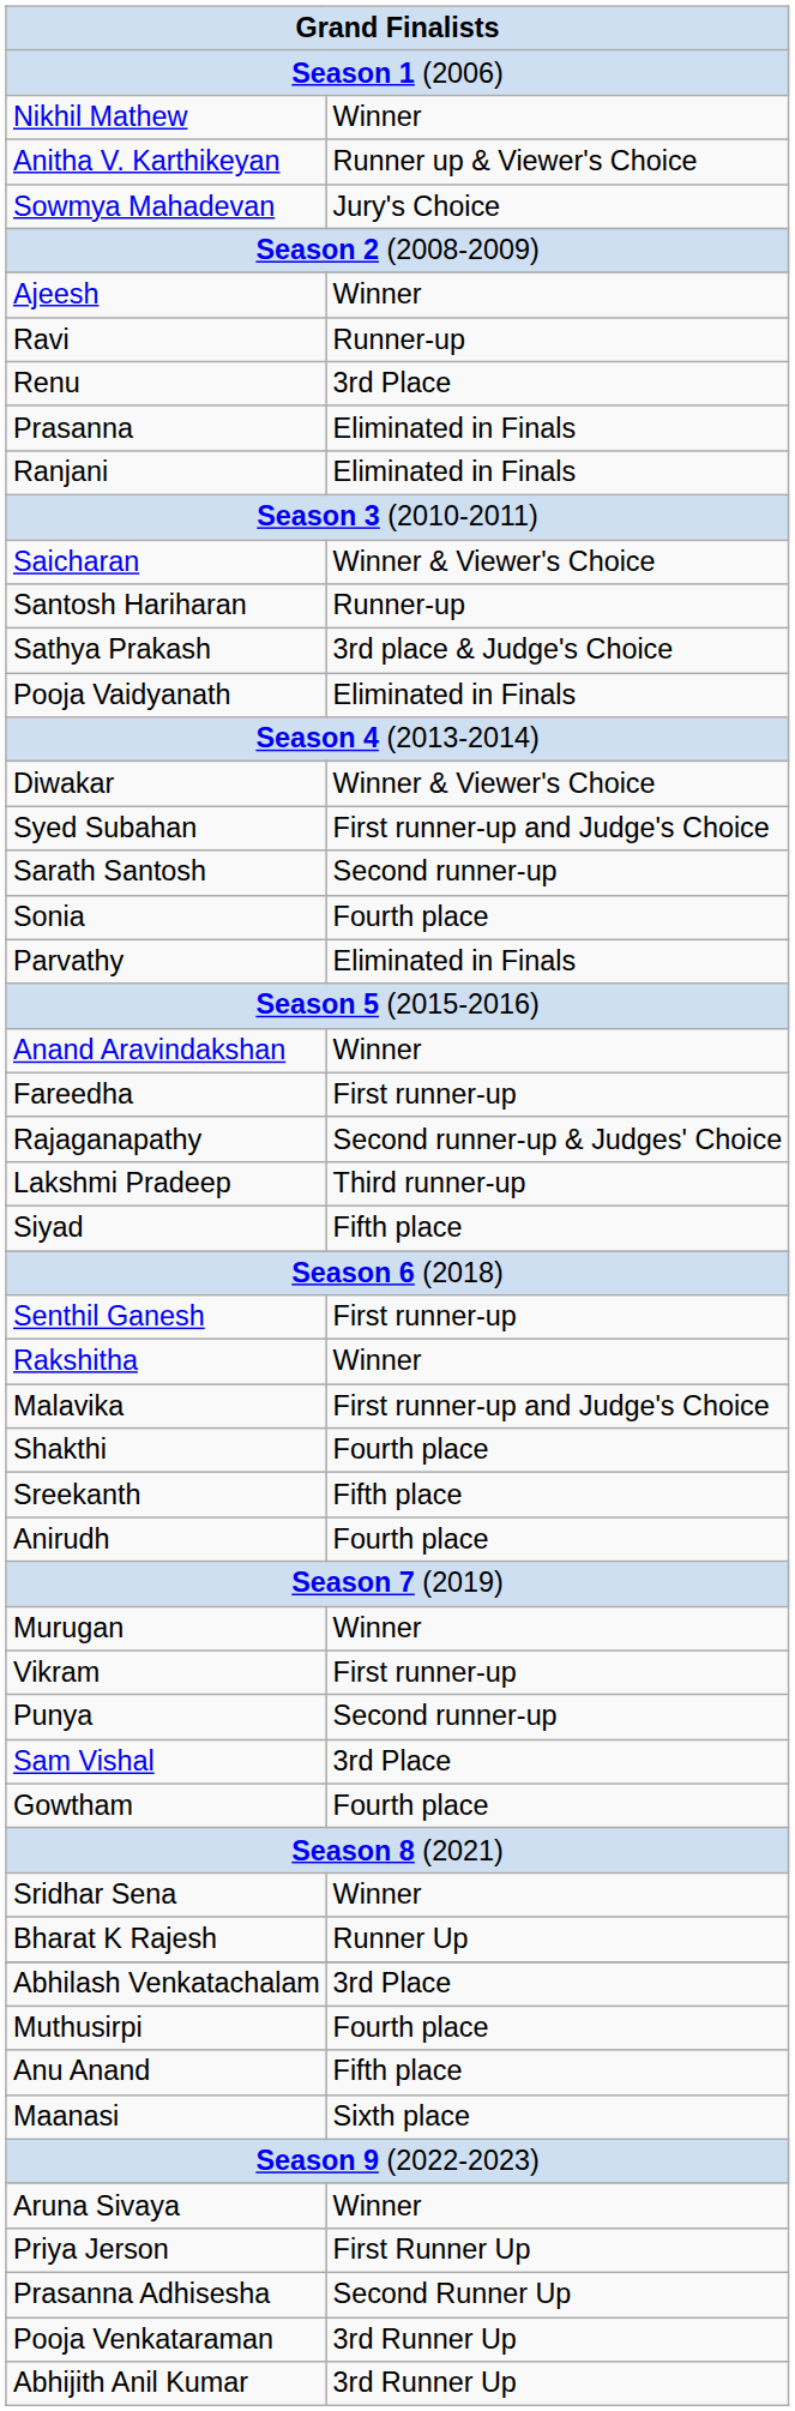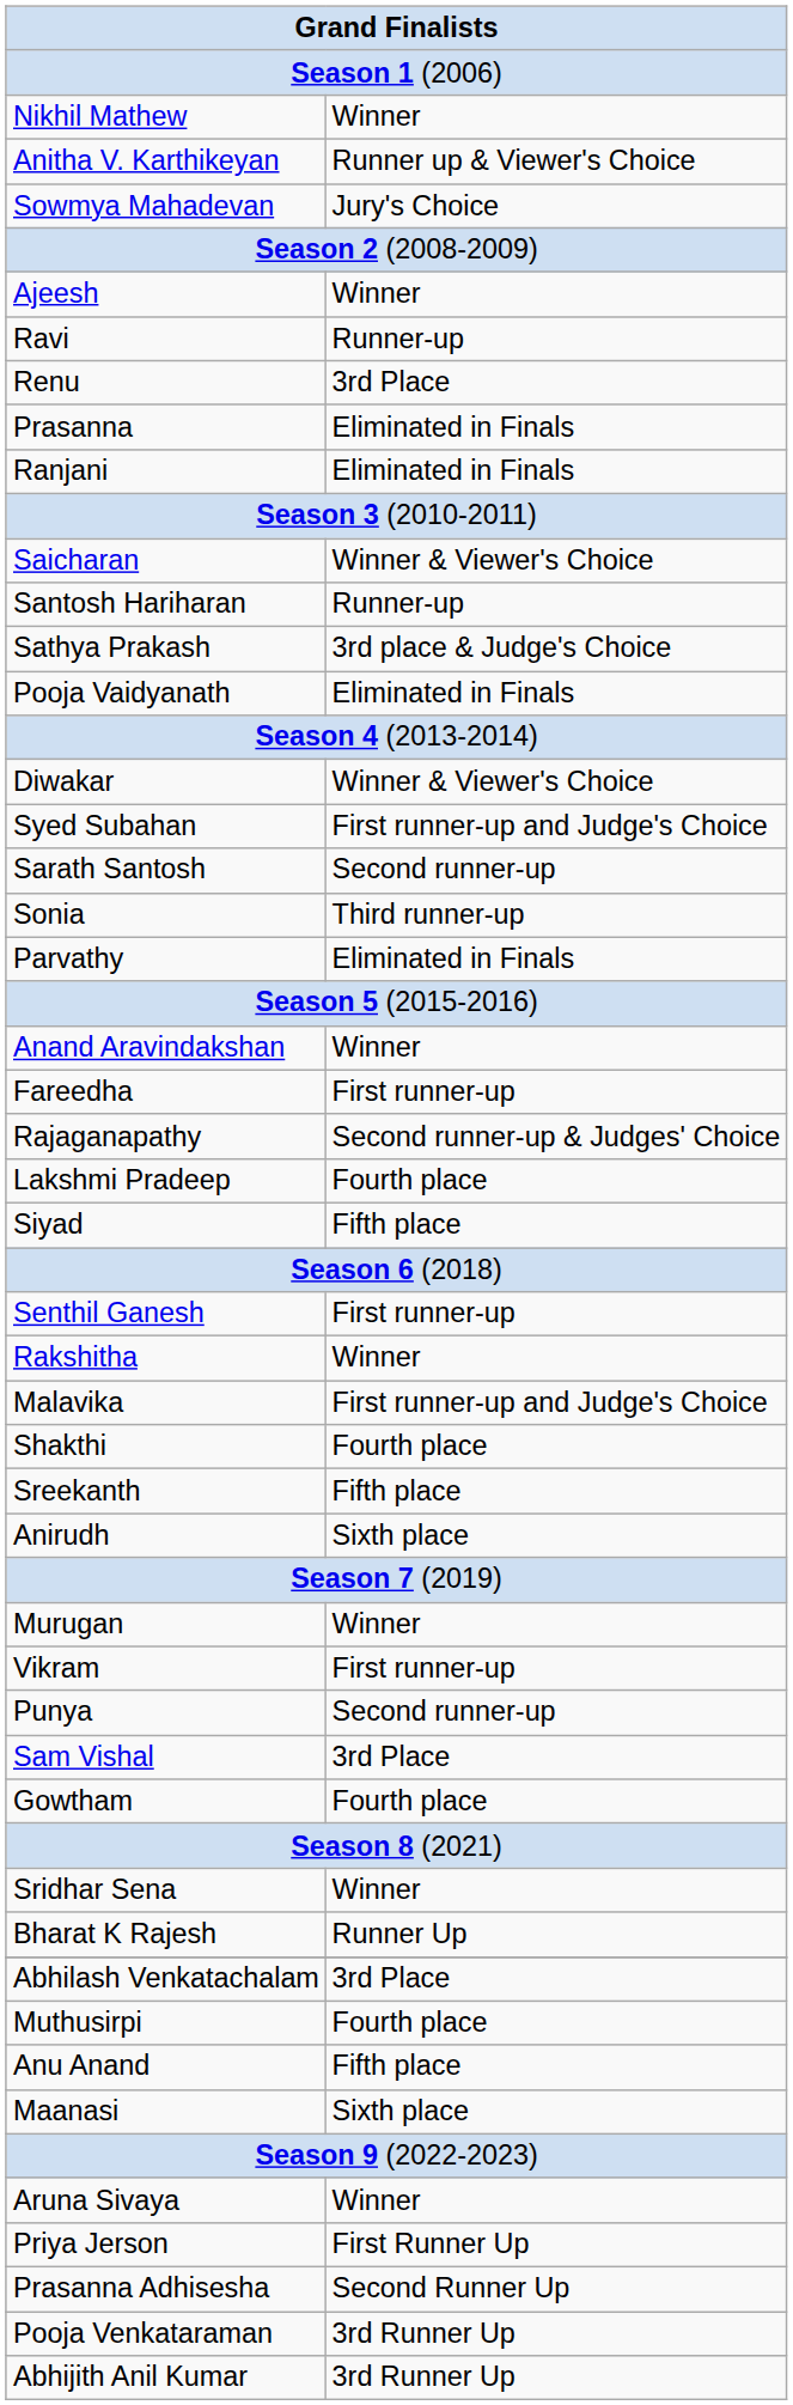 <table class="wikitable"  style="float:right; margin-left:10px;">
 <tr>
 <td colspan="2" style="background:#cedff2; text-align:center;"><strong>Grand Finalists</strong></td>
 </tr>
 <tr>
 <td colspan="2" style="background:#cedff2; text-align:center;"><strong><a href='#'>Season 1</a></strong> (2006)</td>
 </tr>
 <tr>
 <td><a href='#'>Nikhil Mathew</a></td>
 <td>Winner</td>
 </tr>
 <tr>
 <td><a href='#'>Anitha V. Karthikeyan</a></td>
 <td>Runner up & Viewer's Choice</td>
 </tr>
 <tr>
 <td><a href='#'>Sowmya Mahadevan</a></td>
 <td>Jury's Choice</td>
 </tr>
 <tr>
 <td colspan="2" style="background:#cedff2; text-align:center;"><strong><a href='#'>Season 2</a></strong> (2008-2009)</td>
 </tr>
 <tr>
 <td><a href='#'>Ajeesh</a></td>
 <td>Winner</td>
 </tr>
 <tr>
 <td>Ravi</td>
 <td>Runner-up</td>
 </tr>
 <tr>
 <td>Renu</td>
 <td>3rd Place</td>
 </tr>
 <tr>
 <td>Prasanna</td>
 <td>Eliminated in Finals</td>
 </tr>
 <tr>
 <td>Ranjani</td>
 <td>Eliminated in Finals</td>
 </tr>
 <tr>
 <td colspan="2" style="background:#cedff2; text-align:center;"><strong><a href='#'>Season 3</a></strong> (2010-2011)</td>
 </tr>
 <tr>
 <td><a href='#'>Saicharan</a></td>
 <td>Winner & Viewer's Choice</td>
 </tr>
 <tr>
 <td>Santosh Hariharan</td>
 <td>Runner-up</td>
 </tr>
 <tr>
 <td>Sathya Prakash</td>
 <td>3rd place & Judge's Choice</td>
 </tr>
 <tr>
 <td>Pooja Vaidyanath</td>
 <td>Eliminated in Finals</td>
 </tr>
 <tr>
 <td colspan="2" style="background:#cedff2; text-align:center;"><strong><a href='#'>Season 4</a></strong> (2013-2014)</td>
 </tr>
 <tr>
 <td>Diwakar</td>
 <td>Winner & Viewer's Choice</td>
 </tr>
 <tr>
 <td>Syed Subahan</td>
 <td>First runner-up and Judge's Choice</td>
 </tr>
 <tr>
 <td>Sarath Santosh</td>
 <td>Second runner-up</td>
 </tr>
 <tr>
 <td>Sonia</td>
-<td>Fourth place</td>
+<td>Third runner-up</td>
 </tr>
 <tr>
 <td>Parvathy</td>
 <td>Eliminated in Finals</td>
 </tr>
 <tr>
 <td colspan="2" style="background:#cedff2; text-align:center;"><strong><a href='#'>Season 5</a></strong> (2015-2016)</td>
 </tr>
 <tr>
 <td><a href='#'>Anand Aravindakshan</a></td>
 <td>Winner</td>
 </tr>
 <tr>
 <td>Fareedha</td>
 <td>First runner-up</td>
 </tr>
 <tr>
 <td>Rajaganapathy</td>
 <td>Second runner-up & Judges' Choice</td>
 </tr>
 <tr>
 <td>Lakshmi Pradeep</td>
-<td>Third runner-up</td>
+<td>Fourth place</td>
 </tr>
 <tr>
 <td>Siyad</td>
 <td>Fifth place</td>
 </tr>
 <tr>
 <td colspan="2" style="background:#cedff2; text-align:center;"><strong><a href='#'>Season 6</a></strong> (2018)</td>
 </tr>
 <tr>
 <td><a href='#'>Senthil Ganesh</a></td>
 <td>First runner-up</td>
 </tr>
 <tr>
 <td><a href='#'>Rakshitha</a></td>
 <td>Winner</td>
 </tr>
 <tr>
 <td>Malavika</td>
 <td>First runner-up and Judge's Choice</td>
 </tr>
 <tr>
 <td>Shakthi</td>
 <td>Fourth place</td>
 </tr>
 <tr>
 <td>Sreekanth</td>
 <td>Fifth place</td>
 </tr>
 <tr>
 <td>Anirudh</td>
-<td>Fourth place</td>
+<td>Sixth place</td>
 </tr>
 <tr>
 <td colspan="2" style="background:#cedff2; text-align:center;"><strong><a href='#'>Season 7</a></strong> (2019)</td>
 </tr>
 <tr>
 <td>Murugan</td>
 <td>Winner</td>
 </tr>
 <tr>
 <td>Vikram</td>
 <td>First runner-up</td>
 </tr>
 <tr>
 <td>Punya</td>
 <td>Second runner-up</td>
 </tr>
 <tr>
 <td><a href='#'>Sam Vishal</a></td>
 <td>3rd Place</td>
 </tr>
 <tr>
 <td>Gowtham</td>
 <td>Fourth place</td>
 </tr>
 <tr>
 <td colspan="2" style="background:#cedff2; text-align:center;"><strong><a href='#'>Season 8</a></strong> (2021)</td>
 </tr>
 <tr>
 <td>Sridhar Sena</td>
 <td>Winner</td>
 </tr>
 <tr>
 <td>Bharat K Rajesh</td>
 <td>Runner Up</td>
 </tr>
 <tr>
 </tr>
 <tr>
 <td>Abhilash Venkatachalam</td>
 <td>3rd Place</td>
 </tr>
 <tr>
 <td>Muthusirpi</td>
 <td>Fourth place</td>
 </tr>
 <tr>
 <td>Anu Anand</td>
 <td>Fifth place</td>
 </tr>
 <tr>
 <td>Maanasi</td>
 <td>Sixth place</td>
 </tr>
 <tr>
 <td colspan="2" style="background:#cedff2; text-align:center;"><strong><a href='#'>Season 9</a></strong> (2022-2023)</td>
 </tr>
 <tr>
 <td>Aruna Sivaya</td>
 <td>Winner</td>
 </tr>
 <tr>
 <td>Priya Jerson</td>
 <td>First Runner Up</td>
 </tr>
 <tr>
 <td>Prasanna Adhisesha</td>
 <td>Second Runner Up</td>
 </tr>
 <tr>
 <td>Pooja Venkataraman</td>
 <td>3rd Runner Up</td>
 </tr>
 <tr>
 <td>Abhijith Anil Kumar</td>
 <td>3rd Runner Up</td>
 </tr>
 </table>
